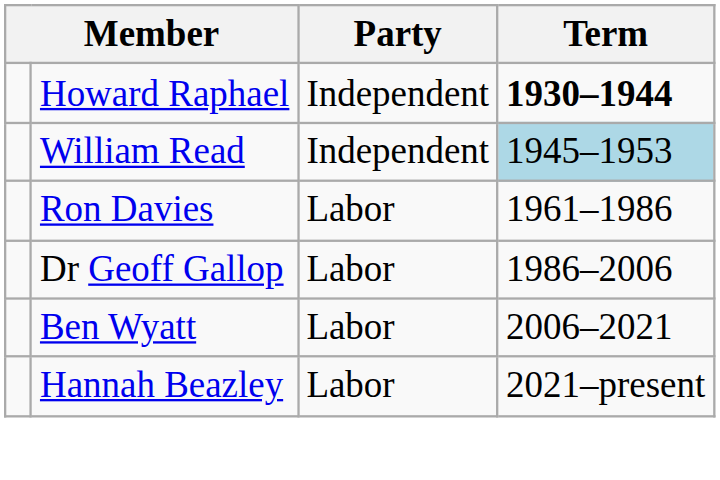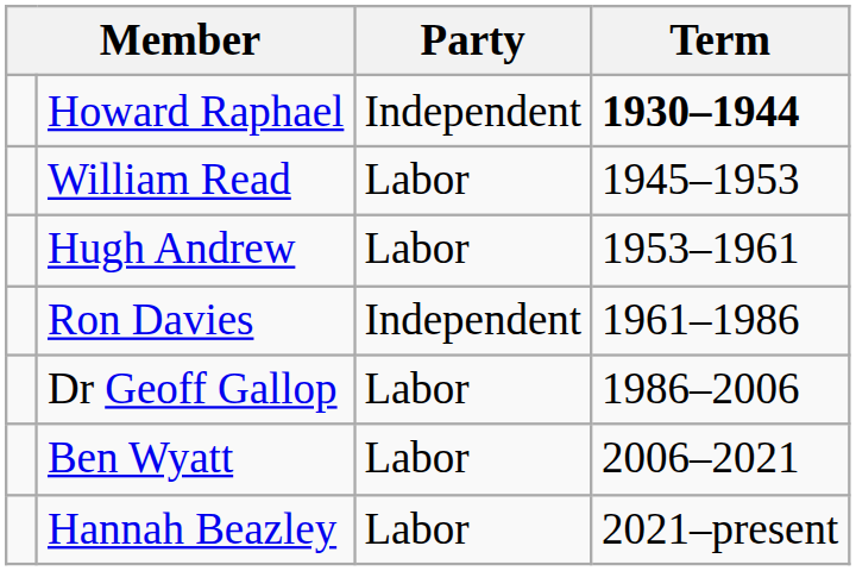 <table class="wikitable">
 <tr>
 <th colspan="2">Member</th>
 <th>Party</th>
 <th>Term</th>
 </tr>
 <tr>
 <td> </td>
 <td><a href='#'>Howard Raphael</a></td>
 <td>Independent</td>
 <td><strong>1930–1944</strong></td>
 </tr>
 <tr>
 <td> </td>
 <td><a href='#'>William Read</a></td>
-<td>Independent</td>
-<td style="background: lightblue;">1945–1953</td>
+<td>Labor</td>
+<td>1945–1953</td>
+</tr>
+<tr>
+<td> </td>
+<td><a href='#'>Hugh Andrew</a></td>
+<td>Labor</td>
+<td>1953–1961</td>
 </tr>
 <tr>
 <td> </td>
 <td><a href='#'>Ron Davies</a></td>
-<td>Labor</td>
+<td>Independent</td>
 <td>1961–1986</td>
 </tr>
 <tr>
 <td> </td>
 <td>Dr <a href='#'>Geoff Gallop</a></td>
 <td>Labor</td>
 <td>1986–2006</td>
 </tr>
 <tr>
 <td> </td>
 <td><a href='#'>Ben Wyatt</a></td>
 <td>Labor</td>
 <td>2006–2021</td>
 </tr>
 <tr>
 <td> </td>
 <td><a href='#'>Hannah Beazley</a></td>
 <td>Labor</td>
 <td>2021–present</td>
 </tr>
 </table>
